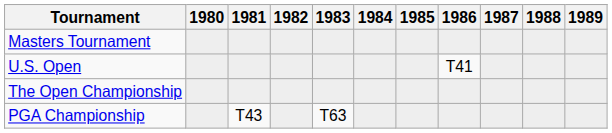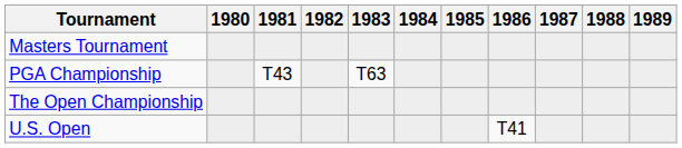 <table class="wikitable" style="font-size:95%;text-align:center;">
 <tr>
 <th>Tournament</th>
 <th>1980</th>
 <th>1981</th>
 <th>1982</th>
 <th>1983</th>
 <th>1984</th>
 <th>1985</th>
 <th>1986</th>
 <th>1987</th>
 <th>1988</th>
 <th>1989</th>
 </tr>
 <tr>
 <td align=left><a href='#'>Masters Tournament</a></td>
 <td style="background:#eeeeee;"></td>
 <td style="background:#eeeeee;"></td>
 <td style="background:#eeeeee;"></td>
 <td style="background:#eeeeee;"></td>
 <td style="background:#eeeeee;"></td>
 <td style="background:#eeeeee;"></td>
 <td style="background:#eeeeee;"></td>
 <td style="background:#eeeeee;"></td>
 <td style="background:#eeeeee;"></td>
 <td style="background:#eeeeee;"></td>
 </tr>
 <tr>
-<td align=left><a href='#'>U.S. Open</a></td>
+<td align=left><a href='#'>PGA Championship</a></td>
+<td style="background:#eeeeee;"></td>
+<td>T43</td>
+<td style="background:#eeeeee;"></td>
+<td>T63</td>
 <td style="background:#eeeeee;"></td>
 <td style="background:#eeeeee;"></td>
 <td style="background:#eeeeee;"></td>
-<td style="background:#eeeeee;"></td>
-<td style="background:#eeeeee;"></td>
-<td style="background:#eeeeee;"></td>
-<td>T41</td>
 <td style="background:#eeeeee;"></td>
 <td style="background:#eeeeee;"></td>
 <td style="background:#eeeeee;"></td>
 </tr>
 <tr>
 <td align=left><a href='#'>The Open Championship</a></td>
 <td style="background:#eeeeee;"></td>
 <td style="background:#eeeeee;"></td>
 <td style="background:#eeeeee;"></td>
 <td style="background:#eeeeee;"></td>
 <td style="background:#eeeeee;"></td>
 <td style="background:#eeeeee;"></td>
 <td style="background:#eeeeee;"></td>
 <td style="background:#eeeeee;"></td>
 <td style="background:#eeeeee;"></td>
 <td style="background:#eeeeee;"></td>
 </tr>
 <tr>
-<td align=left><a href='#'>PGA Championship</a></td>
-<td style="background:#eeeeee;"></td>
-<td>T43</td>
-<td style="background:#eeeeee;"></td>
-<td>T63</td>
+<td align=left><a href='#'>U.S. Open</a></td>
 <td style="background:#eeeeee;"></td>
 <td style="background:#eeeeee;"></td>
 <td style="background:#eeeeee;"></td>
 <td style="background:#eeeeee;"></td>
 <td style="background:#eeeeee;"></td>
 <td style="background:#eeeeee;"></td>
+<td>T41</td>
+<td style="background:#eeeeee;"></td>
+<td style="background:#eeeeee;"></td>
+<td style="background:#eeeeee;"></td>
 </tr>
 </table>
